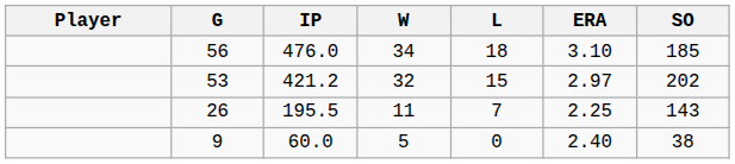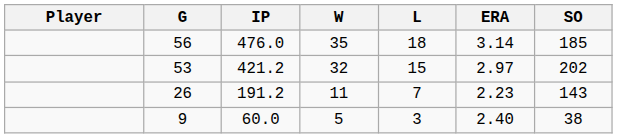 <table class="wikitable sortable">
 <tr>
 <th bgcolor="#DDDDFF" width="16%">Player</th>
 <th bgcolor="#DDDDFF" width="9%">G</th>
 <th bgcolor="#DDDDFF" width="9%">IP</th>
 <th bgcolor="#DDDDFF" width="9%">W</th>
 <th bgcolor="#DDDDFF" width="9%">L</th>
 <th bgcolor="#DDDDFF" width="9%">ERA</th>
 <th bgcolor="#DDDDFF" width="9%">SO</th>
 </tr>
 <tr align="center">
 <td></td>
 <td>56</td>
 <td>476.0</td>
-<td>34</td>
+<td>35</td>
 <td>18</td>
-<td>3.10</td>
+<td>3.14</td>
 <td>185</td>
 </tr>
 <tr align="center">
 <td></td>
 <td>53</td>
 <td>421.2</td>
 <td>32</td>
 <td>15</td>
 <td>2.97</td>
 <td>202</td>
 </tr>
 <tr align="center">
 <td></td>
 <td>26</td>
-<td>195.5</td>
+<td>191.2</td>
 <td>11</td>
 <td>7</td>
-<td>2.25</td>
+<td>2.23</td>
 <td>143</td>
 </tr>
 <tr align="center">
 <td></td>
 <td>9</td>
 <td>60.0</td>
 <td>5</td>
-<td>0</td>
+<td>3</td>
 <td>2.40</td>
 <td>38</td>
 </tr>
 </table>
